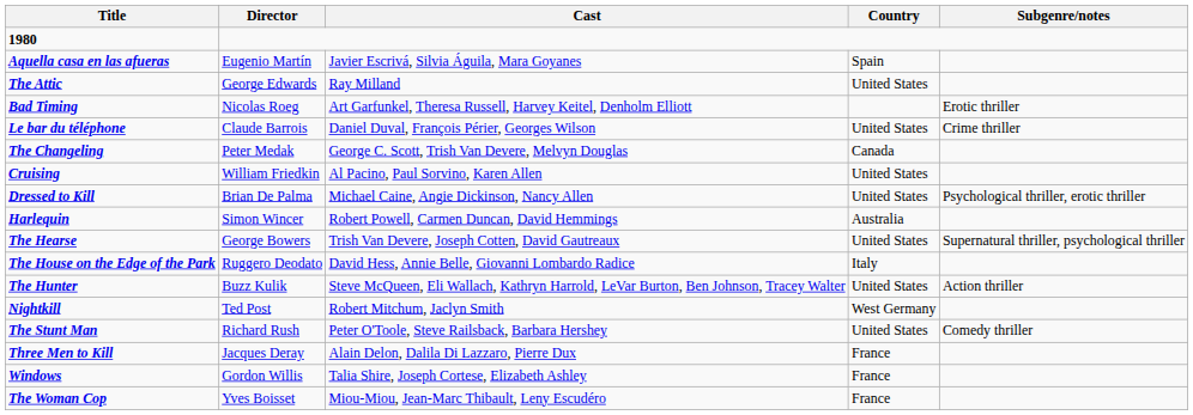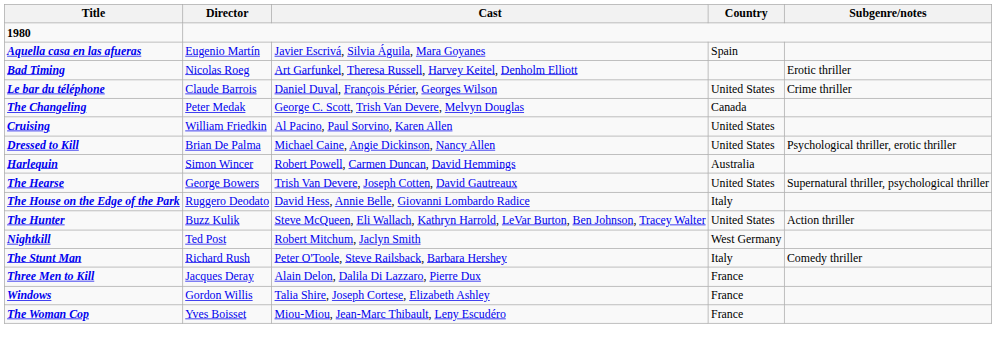 <table class="wikitable sortable">
 <tr>
 <th>Title</th>
 <th>Director</th>
 <th>Cast</th>
 <th>Country</th>
 <th>Subgenre/notes</th>
 </tr>
 <tr>
 <td><strong>1980</strong></td>
 </tr>
 <tr>
 <td><strong><em><a href='#'>Aquella casa en las afueras</a></em></strong></td>
 <td><a href='#'>Eugenio Martín</a></td>
 <td><a href='#'>Javier Escrivá</a>, <a href='#'>Silvia Águila</a>, <a href='#'>Mara Goyanes</a></td>
 <td>Spain</td>
-<td></td>
-</tr>
-<tr>
-<td><strong><em><a href='#'>The Attic</a></em></strong></td>
-<td><a href='#'>George Edwards</a></td>
-<td><a href='#'>Ray Milland</a></td>
-<td>United States</td>
 <td></td>
 </tr>
 <tr>
 <td><strong><em><a href='#'>Bad Timing</a></em></strong></td>
 <td><a href='#'>Nicolas Roeg</a></td>
 <td><a href='#'>Art Garfunkel</a>, <a href='#'>Theresa Russell</a>, <a href='#'>Harvey Keitel</a>, <a href='#'>Denholm Elliott</a></td>
 <td></td>
 <td>Erotic thriller</td>
 </tr>
 <tr>
 <td><strong><em><a href='#'>Le bar du téléphone</a></em></strong></td>
 <td><a href='#'>Claude Barrois</a></td>
 <td><a href='#'>Daniel Duval</a>, <a href='#'>François Périer</a>, <a href='#'>Georges Wilson</a></td>
 <td>United States</td>
 <td>Crime thriller</td>
 </tr>
 <tr>
 <td><strong><em><a href='#'>The Changeling</a></em></strong></td>
 <td><a href='#'>Peter Medak</a></td>
 <td><a href='#'>George C. Scott</a>, <a href='#'>Trish Van Devere</a>, <a href='#'>Melvyn Douglas</a></td>
 <td>Canada</td>
 <td></td>
 </tr>
 <tr>
 <td><strong><em><a href='#'>Cruising</a></em></strong></td>
 <td><a href='#'>William Friedkin</a></td>
 <td><a href='#'>Al Pacino</a>, <a href='#'>Paul Sorvino</a>, <a href='#'>Karen Allen</a></td>
 <td>United States</td>
 <td></td>
 </tr>
 <tr>
 <td><strong><em><a href='#'>Dressed to Kill</a></em></strong></td>
 <td><a href='#'>Brian De Palma</a></td>
 <td><a href='#'>Michael Caine</a>, <a href='#'>Angie Dickinson</a>, <a href='#'>Nancy Allen</a></td>
 <td>United States</td>
 <td> Psychological thriller, erotic thriller</td>
 </tr>
 <tr>
 <td><strong><em><a href='#'>Harlequin</a></em></strong></td>
 <td><a href='#'>Simon Wincer</a></td>
 <td><a href='#'>Robert Powell</a>, <a href='#'>Carmen Duncan</a>, <a href='#'>David Hemmings</a></td>
 <td>Australia</td>
 <td></td>
 </tr>
 <tr>
 <td><strong><em><a href='#'>The Hearse</a></em></strong></td>
 <td><a href='#'>George Bowers</a></td>
 <td><a href='#'>Trish Van Devere</a>, <a href='#'>Joseph Cotten</a>, <a href='#'>David Gautreaux</a></td>
 <td>United States</td>
 <td>Supernatural thriller, psychological thriller</td>
 </tr>
 <tr>
 <td><strong><em><a href='#'>The House on the Edge of the Park</a></em></strong></td>
 <td><a href='#'>Ruggero Deodato</a></td>
 <td><a href='#'>David Hess</a>, <a href='#'>Annie Belle</a>, <a href='#'>Giovanni Lombardo Radice</a></td>
 <td>Italy</td>
 <td></td>
 </tr>
 <tr>
 <td><strong><em><a href='#'>The Hunter</a></em></strong></td>
 <td><a href='#'>Buzz Kulik</a></td>
 <td><a href='#'>Steve McQueen</a>, <a href='#'>Eli Wallach</a>, <a href='#'>Kathryn Harrold</a>, <a href='#'>LeVar Burton</a>, <a href='#'>Ben Johnson</a>, <a href='#'>Tracey Walter</a></td>
 <td>United States</td>
 <td>Action thriller</td>
 </tr>
 <tr>
 <td><strong><em><a href='#'>Nightkill</a></em></strong></td>
 <td><a href='#'>Ted Post</a></td>
 <td><a href='#'>Robert Mitchum</a>, <a href='#'>Jaclyn Smith</a></td>
 <td>West Germany</td>
 <td></td>
 </tr>
 <tr>
 <td><strong><em><a href='#'>The Stunt Man</a></em></strong></td>
 <td><a href='#'>Richard Rush</a></td>
 <td><a href='#'>Peter O'Toole</a>, <a href='#'>Steve Railsback</a>, <a href='#'>Barbara Hershey</a></td>
-<td>United States</td>
+<td>Italy</td>
 <td>Comedy thriller</td>
 </tr>
 <tr>
 <td><strong><em><a href='#'>Three Men to Kill</a></em></strong></td>
 <td><a href='#'>Jacques Deray</a></td>
 <td><a href='#'>Alain Delon</a>, <a href='#'>Dalila Di Lazzaro</a>, <a href='#'>Pierre Dux</a></td>
 <td>France</td>
 <td></td>
 </tr>
 <tr>
 <td><strong><em><a href='#'>Windows</a></em></strong></td>
 <td><a href='#'>Gordon Willis</a></td>
 <td><a href='#'>Talia Shire</a>, <a href='#'>Joseph Cortese</a>, <a href='#'>Elizabeth Ashley</a></td>
 <td>France</td>
 <td></td>
 </tr>
 <tr>
 <td><strong><em><a href='#'>The Woman Cop</a></em></strong></td>
 <td><a href='#'>Yves Boisset</a></td>
 <td><a href='#'>Miou-Miou</a>, <a href='#'>Jean-Marc Thibault</a>, <a href='#'>Leny Escudéro</a></td>
 <td>France</td>
 <td></td>
 </tr>
 </table>
